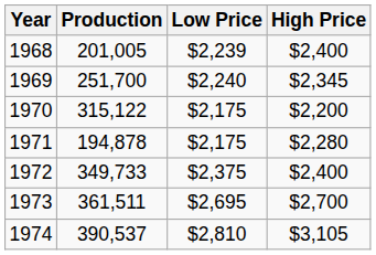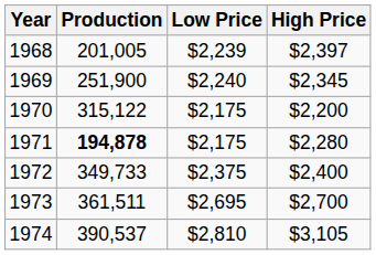 <table class="wikitable" Style="text-align:center">
 <tr>
 <th>Year</th>
 <th>Production</th>
 <th>Low Price</th>
 <th>High Price</th>
 </tr>
 <tr>
 <td>1968</td>
 <td>201,005</td>
 <td>$2,239</td>
-<td>$2,400</td>
+<td>$2,397</td>
 </tr>
 <tr>
 <td>1969</td>
-<td>251,700</td>
+<td>251,900</td>
 <td>$2,240</td>
 <td>$2,345</td>
 </tr>
 <tr>
 <td>1970</td>
 <td>315,122</td>
 <td>$2,175</td>
 <td>$2,200</td>
 </tr>
 <tr>
 <td>1971</td>
-<td>194,878</td>
+<td><strong>194,878</strong></td>
 <td>$2,175</td>
 <td>$2,280</td>
 </tr>
 <tr>
 <td>1972</td>
 <td>349,733</td>
 <td>$2,375</td>
 <td>$2,400</td>
 </tr>
 <tr>
 <td>1973</td>
 <td>361,511</td>
 <td>$2,695</td>
 <td>$2,700</td>
 </tr>
 <tr>
 <td>1974</td>
 <td>390,537</td>
 <td>$2,810</td>
 <td>$3,105</td>
 </tr>
 </table>
